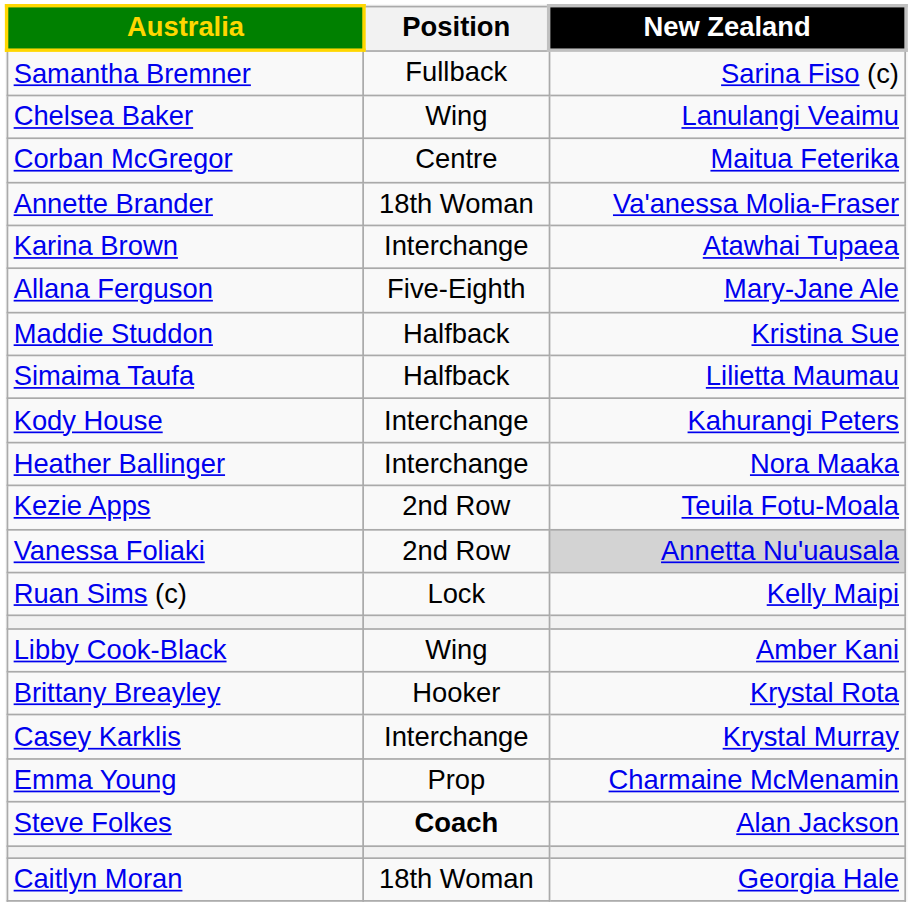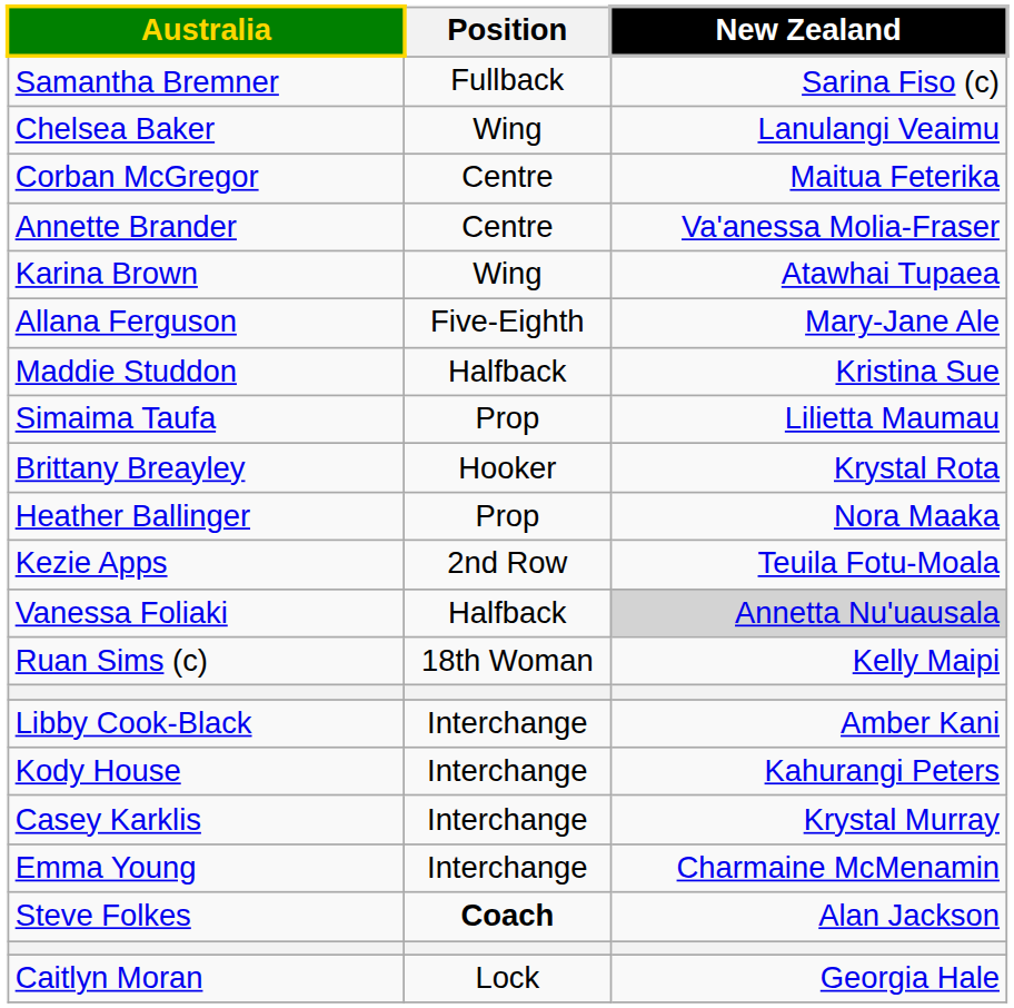 <table style="margin: 1em auto 1em auto" class="wikitable">
 <tr>
 <th align="centre" width="200" style="border: 2px solid gold; background: green; color: gold">Australia</th>
 <th width="100">Position</th>
 <th align="centre" width="200" style="border: 2px solid silver; background: black; color: white">New Zealand</th>
 </tr>
 <tr>
 <td align="left"><a href='#'>Samantha Bremner</a></td>
 <td align="center">Fullback</td>
 <td align="right"><a href='#'>Sarina Fiso</a> (c)</td>
 </tr>
 <tr>
 <td align="left"><a href='#'>Chelsea Baker</a></td>
 <td align="center">Wing</td>
 <td align="right"><a href='#'>Lanulangi Veaimu</a></td>
 </tr>
 <tr>
 <td align="left"><a href='#'>Corban McGregor</a></td>
 <td align="center">Centre</td>
 <td align="right"><a href='#'>Maitua Feterika</a></td>
 </tr>
 <tr>
 <td align="left"><a href='#'>Annette Brander</a></td>
-<td align="center">18th Woman</td>
+<td align="center">Centre</td>
 <td align="right"><a href='#'>Va'anessa Molia-Fraser</a></td>
 </tr>
 <tr>
 <td align="left"><a href='#'>Karina Brown</a></td>
-<td align="center">Interchange</td>
+<td align="center">Wing</td>
 <td align="right"><a href='#'>Atawhai Tupaea</a></td>
 </tr>
 <tr>
 <td align="left"><a href='#'>Allana Ferguson</a></td>
 <td align="center">Five-Eighth</td>
 <td align="right"><a href='#'>Mary-Jane Ale</a></td>
 </tr>
 <tr>
 <td align="left"><a href='#'>Maddie Studdon</a></td>
 <td align="center">Halfback</td>
 <td align="right"><a href='#'>Kristina Sue</a></td>
 </tr>
 <tr>
 <td align="left"><a href='#'>Simaima Taufa</a></td>
-<td align="center">Halfback</td>
+<td align="center">Prop</td>
 <td align="right"><a href='#'>Lilietta Maumau</a></td>
 </tr>
 <tr>
-<td align="left"><a href='#'>Kody House</a></td>
-<td align="center">Interchange</td>
-<td align="right"><a href='#'>Kahurangi Peters</a></td>
+<td align="left"><a href='#'>Brittany Breayley</a></td>
+<td align="center">Hooker</td>
+<td align="right"><a href='#'>Krystal Rota</a></td>
 </tr>
 <tr>
 <td align="left"><a href='#'>Heather Ballinger</a></td>
-<td align="center">Interchange</td>
+<td align="center">Prop</td>
 <td align="right"><a href='#'>Nora Maaka</a></td>
 </tr>
 <tr>
 <td align="left"><a href='#'>Kezie Apps</a></td>
 <td align="center">2nd Row</td>
 <td align="right"><a href='#'>Teuila Fotu-Moala</a></td>
 </tr>
 <tr>
 <td align="left"><a href='#'>Vanessa Foliaki</a></td>
-<td align="center">2nd Row</td>
+<td align="center">Halfback</td>
 <td align="right" style="background: lightgrey;"><a href='#'>Annetta Nu'uausala</a></td>
 </tr>
 <tr>
 <td align="left"><a href='#'>Ruan Sims</a> (c)</td>
-<td align="center">Lock</td>
+<td align="center">18th Woman</td>
 <td align="right"><a href='#'>Kelly Maipi</a></td>
 </tr>
 <tr>
 <th></th>
 <th></th>
 <th></th>
 </tr>
 <tr>
 <td align="left"><a href='#'>Libby Cook-Black</a></td>
-<td align="center">Wing</td>
+<td align="center">Interchange</td>
 <td align="right"><a href='#'>Amber Kani</a></td>
 </tr>
 <tr>
-<td align="left"><a href='#'>Brittany Breayley</a></td>
-<td align="center">Hooker</td>
-<td align="right"><a href='#'>Krystal Rota</a></td>
+<td align="left"><a href='#'>Kody House</a></td>
+<td align="center">Interchange</td>
+<td align="right"><a href='#'>Kahurangi Peters</a></td>
 </tr>
 <tr>
 <td align="left"><a href='#'>Casey Karklis</a></td>
 <td align="center">Interchange</td>
 <td align="right"><a href='#'>Krystal Murray</a></td>
 </tr>
 <tr>
 <td align="left"><a href='#'>Emma Young</a></td>
-<td align="center">Prop</td>
+<td align="center">Interchange</td>
 <td align="right"><a href='#'>Charmaine McMenamin</a></td>
 </tr>
 <tr>
 <td align="left"> <a href='#'>Steve Folkes</a></td>
 <td align="center"><strong>Coach</strong></td>
 <td align="right"><a href='#'>Alan Jackson</a> </td>
 </tr>
 <tr>
 <th></th>
 <th></th>
 <th></th>
 </tr>
 <tr>
 <td align="left"><a href='#'>Caitlyn Moran</a></td>
-<td align="center">18th Woman</td>
+<td align="center">Lock</td>
 <td align="right"><a href='#'>Georgia Hale</a></td>
 </tr>
 </table>
